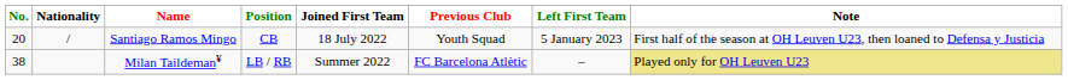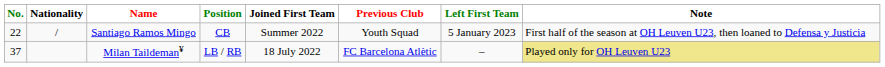 <table class="wikitable" style="text-align: center; font-size:90%" width=90%>
 <tr>
 <th style="background: #ffffff; color:green">No.</th>
 <th style="background: #ffffff; color:black">Nationality</th>
 <th style="background: #ffffff; color:red">Name</th>
 <th style="background: #ffffff; color:green">Position</th>
 <th style="background: #ffffff; color:black">Joined First Team</th>
 <th style="background: #ffffff; color:red">Previous Club</th>
 <th style="background: #ffffff; color:green">Left First Team</th>
 <th style="background: #ffffff; color:black">Note</th>
 </tr>
 <tr>
-<td>20</td>
+<td>22</td>
 <td> / </td>
 <td><a href='#'>Santiago Ramos Mingo</a></td>
 <td><a href='#'>CB</a></td>
-<td>18 July 2022</td>
+<td>Summer 2022</td>
 <td>Youth Squad</td>
 <td>5 January 2023</td>
 <td align="left">First half of the season at <a href='#'>OH Leuven U23</a>, then loaned to  <a href='#'>Defensa y Justicia</a></td>
 </tr>
 <tr>
-<td>38</td>
+<td>37</td>
 <td></td>
 <td><a href='#'>Milan Taildeman</a><sup>¥</sup></td>
 <td><a href='#'>LB</a> / <a href='#'>RB</a></td>
-<td>Summer 2022</td>
+<td>18 July 2022</td>
 <td> <a href='#'>FC Barcelona Atlètic</a></td>
 <td>–</td>
 <td align="left" style="background: khaki;">Played only for <a href='#'>OH Leuven U23</a></td>
 </tr>
 </table>
